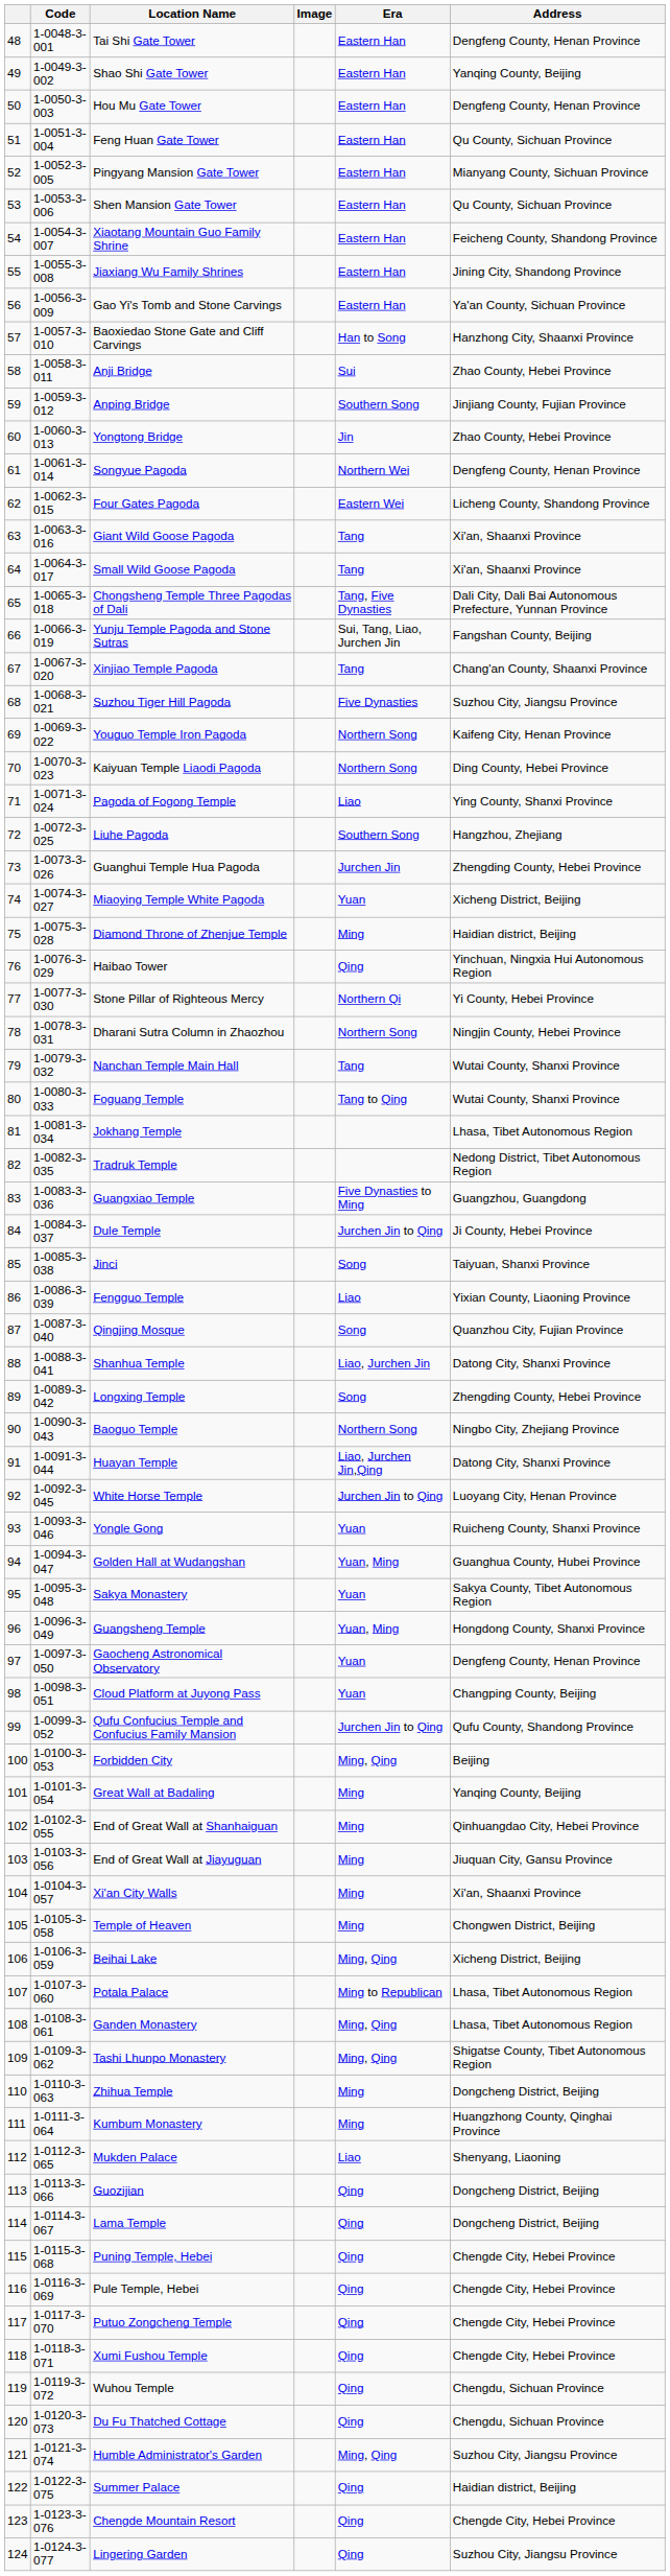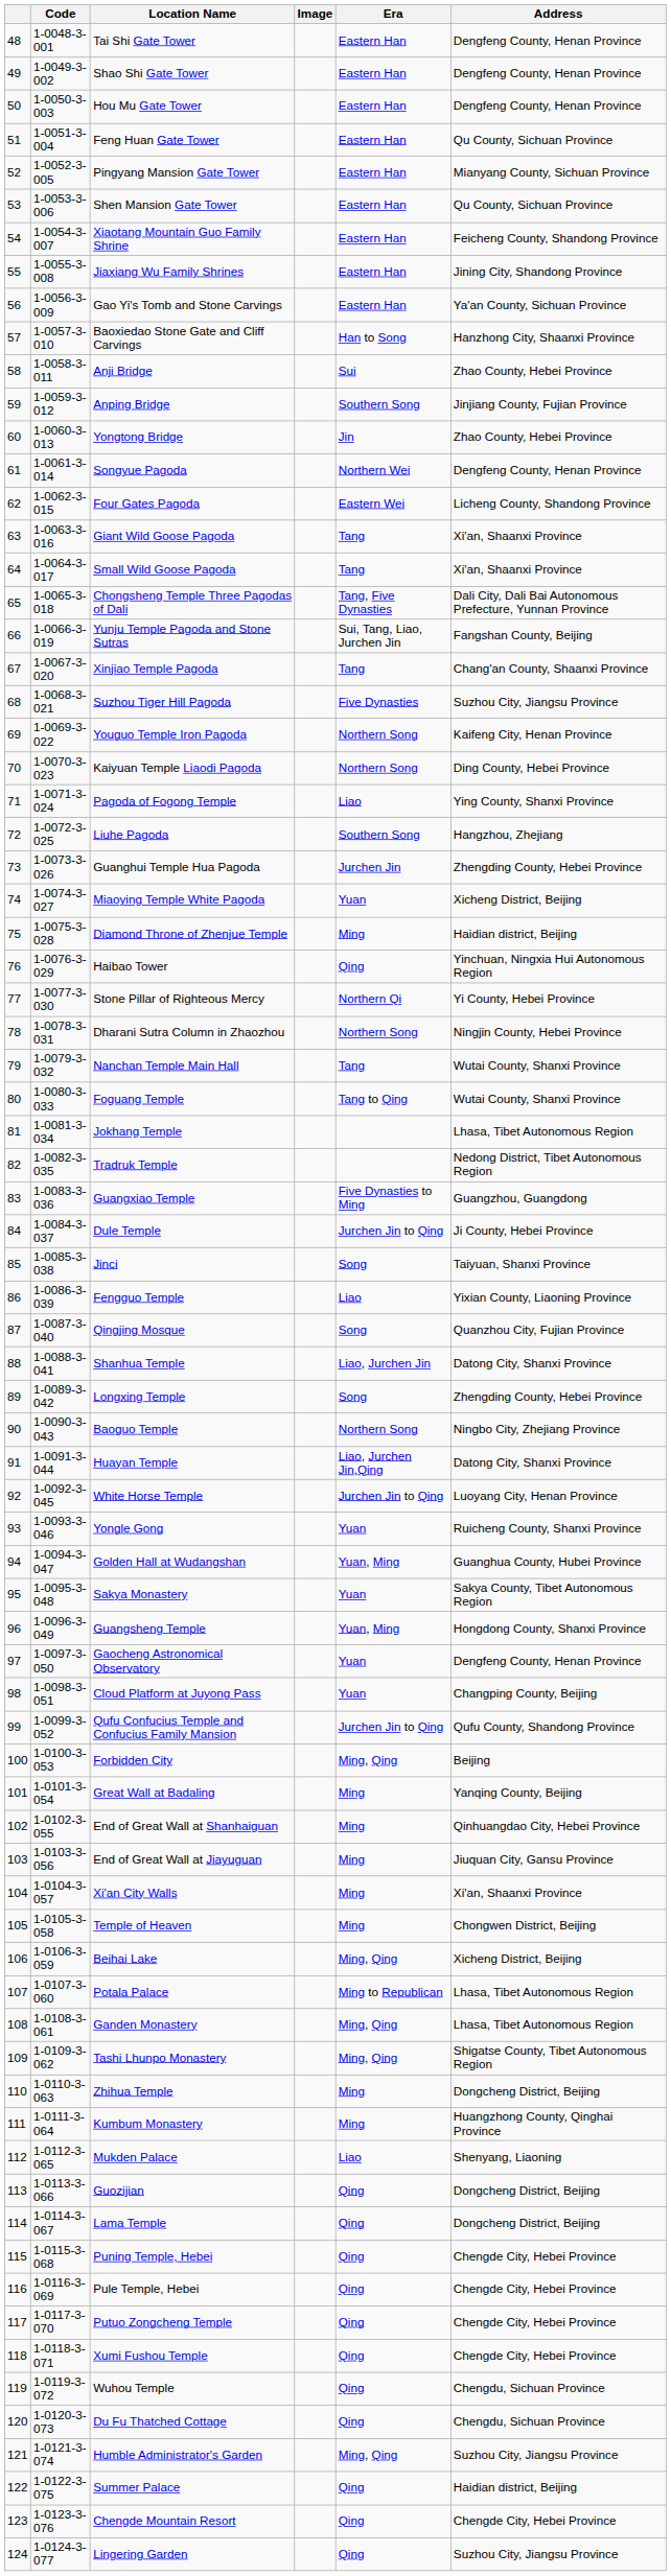 <table class="wikitable">
 <tr>
 <th></th>
 <th>Code</th>
 <th>Location Name</th>
 <th>Image</th>
 <th>Era</th>
 <th>Address</th>
 </tr>
 <tr>
 <td>48</td>
 <td>1-0048-3-001</td>
 <td>Tai Shi <a href='#'>Gate Tower</a></td>
 <td style="padding:0"></td>
 <td><a href='#'>Eastern Han</a></td>
 <td>Dengfeng County, Henan Province</td>
 </tr>
 <tr>
 <td>49</td>
 <td>1-0049-3-002</td>
 <td>Shao Shi <a href='#'>Gate Tower</a></td>
 <td style="padding:0"></td>
 <td><a href='#'>Eastern Han</a></td>
-<td>Yanqing County, Beijing</td>
+<td>Dengfeng County, Henan Province</td>
 </tr>
 <tr>
 <td>50</td>
 <td>1-0050-3-003</td>
 <td>Hou Mu <a href='#'>Gate Tower</a></td>
 <td style="padding:0"></td>
 <td><a href='#'>Eastern Han</a></td>
 <td>Dengfeng County, Henan Province</td>
 </tr>
 <tr>
 <td>51</td>
 <td>1-0051-3-004</td>
 <td>Feng Huan <a href='#'>Gate Tower</a></td>
 <td style="padding:0"></td>
 <td><a href='#'>Eastern Han</a></td>
 <td>Qu County, Sichuan Province</td>
 </tr>
 <tr>
 <td>52</td>
 <td>1-0052-3-005</td>
 <td>Pingyang Mansion <a href='#'>Gate Tower</a></td>
 <td style="padding:0"></td>
 <td><a href='#'>Eastern Han</a></td>
 <td>Mianyang County, Sichuan Province</td>
 </tr>
 <tr>
 <td>53</td>
 <td>1-0053-3-006</td>
 <td>Shen Mansion <a href='#'>Gate Tower</a></td>
 <td style="padding:0"></td>
 <td><a href='#'>Eastern Han</a></td>
 <td>Qu County, Sichuan Province</td>
 </tr>
 <tr>
 <td>54</td>
 <td>1-0054-3-007</td>
 <td><a href='#'>Xiaotang Mountain Guo Family Shrine</a></td>
 <td style="padding:0"></td>
 <td><a href='#'>Eastern Han</a></td>
 <td>Feicheng County, Shandong Province</td>
 </tr>
 <tr>
 <td>55</td>
 <td>1-0055-3-008</td>
 <td><a href='#'>Jiaxiang Wu Family Shrines</a></td>
 <td style="padding:0"></td>
 <td><a href='#'>Eastern Han</a></td>
 <td>Jining City, Shandong Province</td>
 </tr>
 <tr>
 <td>56</td>
 <td>1-0056-3-009</td>
 <td>Gao Yi's Tomb and Stone Carvings</td>
 <td style="padding:0"></td>
 <td><a href='#'>Eastern Han</a></td>
 <td>Ya'an County, Sichuan Province</td>
 </tr>
 <tr>
 <td>57</td>
 <td>1-0057-3-010</td>
 <td>Baoxiedao Stone Gate and  Cliff Carvings</td>
 <td></td>
 <td><a href='#'>Han</a> to <a href='#'>Song</a></td>
 <td>Hanzhong City, Shaanxi Province</td>
 </tr>
 <tr>
 <td>58</td>
 <td>1-0058-3-011</td>
 <td><a href='#'>Anji Bridge</a></td>
 <td style="padding:0"></td>
 <td><a href='#'>Sui</a></td>
 <td>Zhao County, Hebei Province</td>
 </tr>
 <tr>
 <td>59</td>
 <td>1-0059-3-012</td>
 <td><a href='#'>Anping Bridge</a></td>
 <td style="padding:0"></td>
 <td><a href='#'>Southern Song</a></td>
 <td>Jinjiang County, Fujian Province</td>
 </tr>
 <tr>
 <td>60</td>
 <td>1-0060-3-013</td>
 <td><a href='#'>Yongtong Bridge</a></td>
 <td style="padding:0"></td>
 <td><a href='#'>Jin</a></td>
 <td>Zhao County, Hebei Province</td>
 </tr>
 <tr>
 <td>61</td>
 <td>1-0061-3-014</td>
 <td><a href='#'>Songyue Pagoda</a></td>
 <td style="padding:0"></td>
 <td><a href='#'>Northern Wei</a></td>
 <td>Dengfeng County, Henan Province</td>
 </tr>
 <tr>
 <td>62</td>
 <td>1-0062-3-015</td>
 <td><a href='#'>Four Gates Pagoda</a></td>
 <td style="padding:0"></td>
 <td><a href='#'>Eastern Wei</a></td>
 <td>Licheng County, Shandong Province</td>
 </tr>
 <tr>
 <td>63</td>
 <td>1-0063-3-016</td>
 <td><a href='#'>Giant Wild Goose Pagoda</a></td>
 <td style="padding:0"></td>
 <td><a href='#'>Tang</a></td>
 <td>Xi'an, Shaanxi Province</td>
 </tr>
 <tr>
 <td>64</td>
 <td>1-0064-3-017</td>
 <td><a href='#'>Small Wild Goose Pagoda</a></td>
 <td style="padding:0"></td>
 <td><a href='#'>Tang</a></td>
 <td>Xi'an, Shaanxi Province</td>
 </tr>
 <tr>
 <td>65</td>
 <td>1-0065-3-018</td>
 <td><a href='#'>Chongsheng Temple Three Pagodas of Dali</a></td>
 <td style="padding:0"></td>
 <td><a href='#'>Tang</a>, <a href='#'>Five Dynasties</a></td>
 <td>Dali City, Dali Bai Autonomous Prefecture, Yunnan Province</td>
 </tr>
 <tr>
 <td>66</td>
 <td>1-0066-3-019</td>
 <td><a href='#'>Yunju Temple Pagoda and Stone Sutras</a></td>
 <td style="padding:0"><br></td>
 <td>Sui, Tang, Liao, Jurchen Jin</td>
 <td>Fangshan County, Beijing</td>
 </tr>
 <tr>
 <td>67</td>
 <td>1-0067-3-020</td>
 <td><a href='#'>Xinjiao Temple Pagoda</a></td>
 <td style="padding:0"></td>
 <td><a href='#'>Tang</a></td>
 <td>Chang'an County, Shaanxi Province</td>
 </tr>
 <tr>
 <td>68</td>
 <td>1-0068-3-021</td>
 <td><a href='#'>Suzhou Tiger Hill Pagoda</a></td>
 <td style="padding:0"></td>
 <td><a href='#'>Five Dynasties</a></td>
 <td>Suzhou City, Jiangsu Province</td>
 </tr>
 <tr>
 <td>69</td>
 <td>1-0069-3-022</td>
 <td><a href='#'>Youguo Temple Iron Pagoda</a></td>
 <td style="padding:0"></td>
 <td><a href='#'>Northern Song</a></td>
 <td>Kaifeng City, Henan Province</td>
 </tr>
 <tr>
 <td>70</td>
 <td>1-0070-3-023</td>
 <td>Kaiyuan Temple <a href='#'>Liaodi Pagoda</a></td>
 <td style="padding:0"></td>
 <td><a href='#'>Northern Song</a></td>
 <td>Ding County, Hebei Province</td>
 </tr>
 <tr>
 <td>71</td>
 <td>1-0071-3-024</td>
 <td><a href='#'>Pagoda of Fogong Temple</a></td>
 <td style="padding:0"></td>
 <td><a href='#'>Liao</a></td>
 <td>Ying County, Shanxi Province</td>
 </tr>
 <tr>
 <td>72</td>
 <td>1-0072-3-025</td>
 <td><a href='#'>Liuhe Pagoda</a></td>
 <td style="padding:0"></td>
 <td><a href='#'>Southern Song</a></td>
 <td>Hangzhou, Zhejiang</td>
 </tr>
 <tr>
 <td>73</td>
 <td>1-0073-3-026</td>
 <td>Guanghui Temple Hua Pagoda</td>
 <td style="padding:0"></td>
 <td><a href='#'>Jurchen Jin</a></td>
 <td>Zhengding County, Hebei Province</td>
 </tr>
 <tr>
 <td>74</td>
 <td>1-0074-3-027</td>
 <td><a href='#'>Miaoying Temple White Pagoda</a></td>
 <td style="padding:0"></td>
 <td><a href='#'>Yuan</a></td>
 <td>Xicheng District, Beijing</td>
 </tr>
 <tr>
 <td>75</td>
 <td>1-0075-3-028</td>
 <td><a href='#'>Diamond Throne of Zhenjue Temple</a></td>
 <td style="padding:0"></td>
 <td><a href='#'>Ming</a></td>
 <td>Haidian district, Beijing</td>
 </tr>
 <tr>
 <td>76</td>
 <td>1-0076-3-029</td>
 <td>Haibao Tower</td>
 <td style="padding:0"></td>
 <td><a href='#'>Qing</a></td>
 <td>Yinchuan, Ningxia Hui Autonomous Region</td>
 </tr>
 <tr>
 <td>77</td>
 <td>1-0077-3-030</td>
 <td>Stone Pillar of Righteous Mercy</td>
 <td style="padding:0"></td>
 <td><a href='#'>Northern Qi</a></td>
 <td>Yi County, Hebei Province</td>
 </tr>
 <tr>
 <td>78</td>
 <td>1-0078-3-031</td>
 <td>Dharani Sutra Column in Zhaozhou</td>
 <td style="padding:0"></td>
 <td><a href='#'>Northern Song</a></td>
 <td>Ningjin County, Hebei Province</td>
 </tr>
 <tr>
 <td>79</td>
 <td>1-0079-3-032</td>
 <td><a href='#'>Nanchan Temple Main Hall</a></td>
 <td style="padding:0"></td>
 <td><a href='#'>Tang</a></td>
 <td>Wutai County, Shanxi Province</td>
 </tr>
 <tr>
 <td>80</td>
 <td>1-0080-3-033</td>
 <td><a href='#'>Foguang Temple</a></td>
 <td style="padding:0"></td>
 <td><a href='#'>Tang</a> to <a href='#'>Qing</a></td>
 <td>Wutai County, Shanxi Province</td>
 </tr>
 <tr>
 <td>81</td>
 <td>1-0081-3-034</td>
 <td><a href='#'>Jokhang Temple</a></td>
 <td style="padding:0"></td>
 <td></td>
 <td>Lhasa, Tibet Autonomous Region</td>
 </tr>
 <tr>
 <td>82</td>
 <td>1-0082-3-035</td>
 <td><a href='#'>Tradruk Temple</a></td>
 <td></td>
 <td></td>
 <td>Nedong District, Tibet Autonomous Region</td>
 </tr>
 <tr>
 <td>83</td>
 <td>1-0083-3-036</td>
 <td><a href='#'>Guangxiao Temple</a></td>
 <td style="padding:0"></td>
 <td><a href='#'>Five Dynasties</a> to <a href='#'>Ming</a></td>
 <td>Guangzhou, Guangdong</td>
 </tr>
 <tr>
 <td>84</td>
 <td>1-0084-3-037</td>
 <td><a href='#'>Dule Temple</a></td>
 <td style="padding:0"></td>
 <td><a href='#'>Jurchen Jin</a> to <a href='#'>Qing</a></td>
 <td>Ji County, Hebei Province</td>
 </tr>
 <tr>
 <td>85</td>
 <td>1-0085-3-038</td>
 <td><a href='#'>Jinci</a></td>
 <td style="padding:0"></td>
 <td><a href='#'>Song</a></td>
 <td>Taiyuan, Shanxi Province</td>
 </tr>
 <tr>
 <td>86</td>
 <td>1-0086-3-039</td>
 <td><a href='#'>Fengguo Temple</a></td>
 <td style="padding:0"></td>
 <td><a href='#'>Liao</a></td>
 <td>Yixian County, Liaoning Province</td>
 </tr>
 <tr>
 <td>87</td>
 <td>1-0087-3-040</td>
 <td><a href='#'>Qingjing Mosque</a></td>
 <td style="padding:0"></td>
 <td><a href='#'>Song</a></td>
 <td>Quanzhou City, Fujian Province</td>
 </tr>
 <tr>
 <td>88</td>
 <td>1-0088-3-041</td>
 <td><a href='#'>Shanhua Temple</a></td>
 <td style="padding:0"></td>
 <td><a href='#'>Liao</a>, <a href='#'>Jurchen Jin</a></td>
 <td>Datong City, Shanxi Province</td>
 </tr>
 <tr>
 <td>89</td>
 <td>1-0089-3-042</td>
 <td><a href='#'>Longxing Temple</a></td>
 <td style="padding:0"></td>
 <td><a href='#'>Song</a></td>
 <td>Zhengding County, Hebei Province</td>
 </tr>
 <tr>
 <td>90</td>
 <td>1-0090-3-043</td>
 <td><a href='#'>Baoguo Temple</a></td>
 <td style="padding:0"></td>
 <td><a href='#'>Northern Song</a></td>
 <td>Ningbo City, Zhejiang Province</td>
 </tr>
 <tr>
 <td>91</td>
 <td>1-0091-3-044</td>
 <td><a href='#'>Huayan Temple</a></td>
 <td style="padding:0"></td>
 <td><a href='#'>Liao</a>, <a href='#'>Jurchen Jin</a>,<a href='#'>Qing</a></td>
 <td>Datong City, Shanxi Province</td>
 </tr>
 <tr>
 <td>92</td>
 <td>1-0092-3-045</td>
 <td><a href='#'>White Horse Temple</a></td>
 <td style="padding:0"></td>
 <td><a href='#'>Jurchen Jin</a> to <a href='#'>Qing</a></td>
 <td>Luoyang City, Henan Province</td>
 </tr>
 <tr>
 <td>93</td>
 <td>1-0093-3-046</td>
 <td><a href='#'>Yongle Gong</a></td>
 <td style="padding:0"></td>
 <td><a href='#'>Yuan</a></td>
 <td>Ruicheng County, Shanxi Province</td>
 </tr>
 <tr>
 <td>94</td>
 <td>1-0094-3-047</td>
 <td><a href='#'>Golden Hall at Wudangshan</a></td>
 <td style="padding:0"></td>
 <td><a href='#'>Yuan</a>, <a href='#'>Ming</a></td>
 <td>Guanghua County, Hubei Province</td>
 </tr>
 <tr>
 <td>95</td>
 <td>1-0095-3-048</td>
 <td><a href='#'>Sakya Monastery</a></td>
 <td style="padding:0"><br></td>
 <td><a href='#'>Yuan</a></td>
 <td>Sakya County, Tibet Autonomous Region</td>
 </tr>
 <tr>
 <td>96</td>
 <td>1-0096-3-049</td>
 <td><a href='#'>Guangsheng Temple</a></td>
 <td style="padding:0"></td>
 <td><a href='#'>Yuan</a>, <a href='#'>Ming</a></td>
 <td>Hongdong County, Shanxi Province</td>
 </tr>
 <tr>
 <td>97</td>
 <td>1-0097-3-050</td>
 <td><a href='#'>Gaocheng Astronomical Observatory</a></td>
 <td style="padding:0"></td>
 <td><a href='#'>Yuan</a></td>
 <td>Dengfeng County, Henan Province</td>
 </tr>
 <tr>
 <td>98</td>
 <td>1-0098-3-051</td>
 <td><a href='#'>Cloud Platform at Juyong Pass</a></td>
 <td style="padding:0"></td>
 <td><a href='#'>Yuan</a></td>
 <td>Changping County, Beijing</td>
 </tr>
 <tr>
 <td>99</td>
 <td>1-0099-3-052</td>
 <td><a href='#'>Qufu Confucius Temple and Confucius Family Mansion</a></td>
 <td style="padding:0"><br></td>
 <td><a href='#'>Jurchen Jin</a> to <a href='#'>Qing</a></td>
 <td>Qufu County, Shandong Province</td>
 </tr>
 <tr>
 <td>100</td>
 <td>1-0100-3-053</td>
 <td><a href='#'>Forbidden City</a></td>
 <td style="padding:0"></td>
 <td><a href='#'>Ming</a>, <a href='#'>Qing</a></td>
 <td>Beijing</td>
 </tr>
 <tr>
 <td>101</td>
 <td>1-0101-3-054</td>
 <td><a href='#'>Great Wall at Badaling</a></td>
 <td style="padding:0"></td>
 <td><a href='#'>Ming</a></td>
 <td>Yanqing County, Beijing</td>
 </tr>
 <tr>
 <td>102</td>
 <td>1-0102-3-055</td>
 <td>End of Great Wall at <a href='#'>Shanhaiguan</a></td>
 <td style="padding:0"></td>
 <td><a href='#'>Ming</a></td>
 <td>Qinhuangdao City, Hebei Province</td>
 </tr>
 <tr>
 <td>103</td>
 <td>1-0103-3-056</td>
 <td>End of Great Wall at <a href='#'>Jiayuguan</a></td>
 <td style="padding:0"></td>
 <td><a href='#'>Ming</a></td>
 <td>Jiuquan City, Gansu Province</td>
 </tr>
 <tr>
 <td>104</td>
 <td>1-0104-3-057</td>
 <td><a href='#'>Xi'an City Walls</a></td>
 <td style="padding:0"></td>
 <td><a href='#'>Ming</a></td>
 <td>Xi'an, Shaanxi Province</td>
 </tr>
 <tr>
 <td>105</td>
 <td>1-0105-3-058</td>
 <td><a href='#'>Temple of Heaven</a></td>
 <td style="padding:0"></td>
 <td><a href='#'>Ming</a></td>
 <td>Chongwen District, Beijing</td>
 </tr>
 <tr>
 <td>106</td>
 <td>1-0106-3-059</td>
 <td><a href='#'>Beihai Lake</a></td>
 <td style="padding:0"><br></td>
 <td><a href='#'>Ming</a>, <a href='#'>Qing</a></td>
 <td>Xicheng District, Beijing</td>
 </tr>
 <tr>
 <td>107</td>
 <td>1-0107-3-060</td>
 <td><a href='#'>Potala Palace</a></td>
 <td style="padding:0"></td>
 <td><a href='#'>Ming</a> to <a href='#'>Republican</a></td>
 <td>Lhasa, Tibet Autonomous Region</td>
 </tr>
 <tr>
 <td>108</td>
 <td>1-0108-3-061</td>
 <td><a href='#'>Ganden Monastery</a></td>
 <td style="padding:0"></td>
 <td><a href='#'>Ming</a>, <a href='#'>Qing</a></td>
 <td>Lhasa, Tibet Autonomous Region</td>
 </tr>
 <tr>
 <td>109</td>
 <td>1-0109-3-062</td>
 <td><a href='#'>Tashi Lhunpo Monastery</a></td>
 <td style="padding:0"></td>
 <td><a href='#'>Ming</a>, <a href='#'>Qing</a></td>
 <td>Shigatse County, Tibet Autonomous Region</td>
 </tr>
 <tr>
 <td>110</td>
 <td>1-0110-3-063</td>
 <td><a href='#'>Zhihua Temple</a></td>
 <td style="padding:0"></td>
 <td><a href='#'>Ming</a></td>
 <td>Dongcheng District, Beijing</td>
 </tr>
 <tr>
 <td>111</td>
 <td>1-0111-3-064</td>
 <td><a href='#'>Kumbum Monastery</a></td>
 <td style="padding:0"></td>
 <td><a href='#'>Ming</a></td>
 <td>Huangzhong County, Qinghai Province</td>
 </tr>
 <tr>
 <td>112</td>
 <td>1-0112-3-065</td>
 <td><a href='#'>Mukden Palace</a></td>
 <td style="padding:0"></td>
 <td><a href='#'>Liao</a></td>
 <td>Shenyang, Liaoning</td>
 </tr>
 <tr>
 <td>113</td>
 <td>1-0113-3-066</td>
 <td><a href='#'>Guozijian</a></td>
 <td style="padding:0"></td>
 <td><a href='#'>Qing</a></td>
 <td>Dongcheng District, Beijing</td>
 </tr>
 <tr>
 <td>114</td>
 <td>1-0114-3-067</td>
 <td><a href='#'>Lama Temple</a></td>
 <td style="padding:0"></td>
 <td><a href='#'>Qing</a></td>
 <td>Dongcheng District, Beijing</td>
 </tr>
 <tr>
 <td>115</td>
 <td>1-0115-3-068</td>
 <td><a href='#'>Puning Temple, Hebei</a></td>
 <td style="padding:0"></td>
 <td><a href='#'>Qing</a></td>
 <td>Chengde City, Hebei Province</td>
 </tr>
 <tr>
 <td>116</td>
 <td>1-0116-3-069</td>
 <td>Pule Temple, Hebei</td>
 <td style="padding:0"></td>
 <td><a href='#'>Qing</a></td>
 <td>Chengde City, Hebei Province</td>
 </tr>
 <tr>
 <td>117</td>
 <td>1-0117-3-070</td>
 <td><a href='#'>Putuo Zongcheng Temple</a></td>
 <td style="padding:0"></td>
 <td><a href='#'>Qing</a></td>
 <td>Chengde City, Hebei Province</td>
 </tr>
 <tr>
 <td>118</td>
 <td>1-0118-3-071</td>
 <td><a href='#'>Xumi Fushou Temple</a></td>
 <td style="padding:0"></td>
 <td><a href='#'>Qing</a></td>
 <td>Chengde City, Hebei Province</td>
 </tr>
 <tr>
 <td>119</td>
 <td>1-0119-3-072</td>
 <td>Wuhou Temple</td>
 <td style="padding:0"></td>
 <td><a href='#'>Qing</a></td>
 <td>Chengdu, Sichuan Province</td>
 </tr>
 <tr>
 <td>120</td>
 <td>1-0120-3-073</td>
 <td><a href='#'>Du Fu Thatched Cottage</a></td>
 <td style="padding:0"></td>
 <td><a href='#'>Qing</a></td>
 <td>Chengdu, Sichuan Province</td>
 </tr>
 <tr>
 <td>121</td>
 <td>1-0121-3-074</td>
 <td><a href='#'>Humble Administrator's Garden</a></td>
 <td style="padding:0"></td>
 <td><a href='#'>Ming</a>, <a href='#'>Qing</a></td>
 <td>Suzhou City, Jiangsu Province</td>
 </tr>
 <tr>
 <td>122</td>
 <td>1-0122-3-075</td>
 <td><a href='#'>Summer Palace</a></td>
 <td style="padding:0"></td>
 <td><a href='#'>Qing</a></td>
 <td>Haidian district, Beijing</td>
 </tr>
 <tr>
 <td>123</td>
 <td>1-0123-3-076</td>
 <td><a href='#'>Chengde Mountain Resort</a></td>
 <td style="padding:0"></td>
 <td><a href='#'>Qing</a></td>
 <td>Chengde City, Hebei Province</td>
 </tr>
 <tr>
 <td>124</td>
 <td>1-0124-3-077</td>
 <td><a href='#'>Lingering Garden</a></td>
 <td style="padding:0"></td>
 <td><a href='#'>Qing</a></td>
 <td>Suzhou City, Jiangsu Province</td>
 </tr>
 </table>
